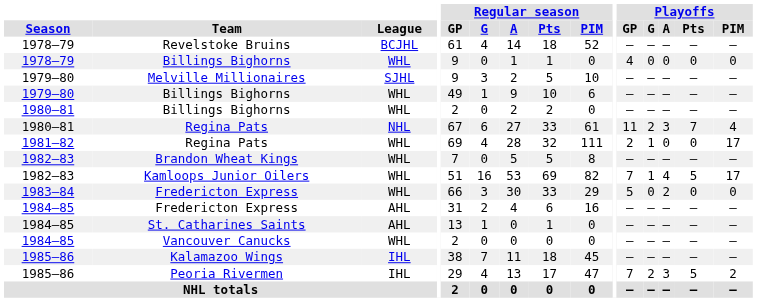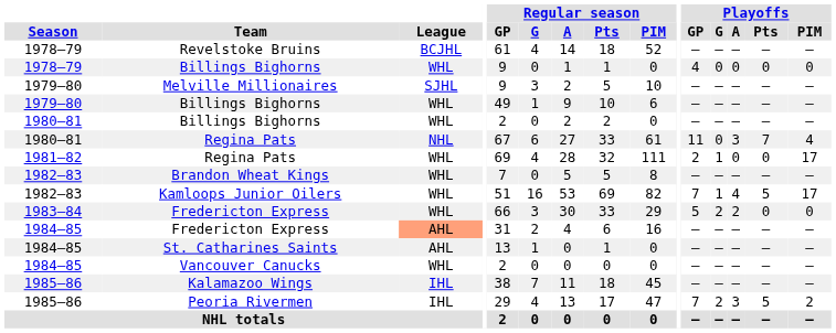 <table border="0" cellpadding="1" cellspacing="0" style="text-align:center; width:60em">
 <tr bgcolor="#e0e0e0">
 <th colspan="3" bgcolor="#ffffff"></th>
 <th rowspan="100" bgcolor="#ffffff"></th>
 <th colspan="5"><a href='#'>Regular season</a></th>
 <th rowspan="100" bgcolor="#ffffff"></th>
 <th colspan="5"><a href='#'>Playoffs</a></th>
 </tr>
 <tr bgcolor="#e0e0e0">
 <th><a href='#'>Season</a></th>
 <th>Team</th>
 <th>League</th>
 <th>GP</th>
 <th><a href='#'>G</a></th>
 <th><a href='#'>A</a></th>
 <th><a href='#'>Pts</a></th>
 <th><a href='#'>PIM</a></th>
 <th>GP</th>
 <th>G</th>
 <th>A</th>
 <th>Pts</th>
 <th>PIM</th>
 </tr>
 <tr>
 <td>1978–79</td>
 <td>Revelstoke Bruins</td>
 <td><a href='#'>BCJHL</a></td>
 <td>61</td>
 <td>4</td>
 <td>14</td>
 <td>18</td>
 <td>52</td>
 <td>—</td>
 <td>—</td>
 <td>—</td>
 <td>—</td>
 <td>—</td>
 </tr>
 <tr bgcolor="#f0f0f0">
 <td><a href='#'>1978–79</a></td>
 <td><a href='#'>Billings Bighorns</a></td>
 <td><a href='#'>WHL</a></td>
 <td>9</td>
 <td>0</td>
 <td>1</td>
 <td>1</td>
 <td>0</td>
 <td>4</td>
 <td>0</td>
 <td>0</td>
 <td>0</td>
 <td>0</td>
 </tr>
 <tr>
 <td>1979–80</td>
 <td><a href='#'>Melville Millionaires</a></td>
 <td><a href='#'>SJHL</a></td>
 <td>9</td>
 <td>3</td>
 <td>2</td>
 <td>5</td>
 <td>10</td>
 <td>—</td>
 <td>—</td>
 <td>—</td>
 <td>—</td>
 <td>—</td>
 </tr>
 <tr bgcolor="#f0f0f0">
 <td><a href='#'>1979–80</a></td>
 <td>Billings Bighorns</td>
 <td>WHL</td>
 <td>49</td>
 <td>1</td>
 <td>9</td>
 <td>10</td>
 <td>6</td>
 <td>—</td>
 <td>—</td>
 <td>—</td>
 <td>—</td>
 <td>—</td>
 </tr>
 <tr>
 <td><a href='#'>1980–81</a></td>
 <td>Billings Bighorns</td>
 <td>WHL</td>
 <td>2</td>
 <td>0</td>
 <td>2</td>
 <td>2</td>
 <td>0</td>
 <td>—</td>
 <td>—</td>
 <td>—</td>
 <td>—</td>
 <td>—</td>
 </tr>
 <tr bgcolor="#f0f0f0">
 <td>1980–81</td>
 <td><a href='#'>Regina Pats</a></td>
 <td><a href='#'>NHL</a></td>
 <td>67</td>
 <td>6</td>
 <td>27</td>
 <td>33</td>
 <td>61</td>
 <td>11</td>
-<td>2</td>
+<td>0</td>
 <td>3</td>
 <td>7</td>
 <td>4</td>
 </tr>
 <tr>
 <td><a href='#'>1981–82</a></td>
 <td>Regina Pats</td>
 <td>WHL</td>
 <td>69</td>
 <td>4</td>
 <td>28</td>
 <td>32</td>
 <td>111</td>
 <td>2</td>
 <td>1</td>
 <td>0</td>
 <td>0</td>
 <td>17</td>
 </tr>
 <tr bgcolor="#f0f0f0">
 <td><a href='#'>1982–83</a></td>
 <td><a href='#'>Brandon Wheat Kings</a></td>
 <td>WHL</td>
 <td>7</td>
 <td>0</td>
 <td>5</td>
 <td>5</td>
 <td>8</td>
 <td>—</td>
 <td>—</td>
 <td>—</td>
 <td>—</td>
 <td>—</td>
 </tr>
 <tr>
 <td>1982–83</td>
 <td><a href='#'>Kamloops Junior Oilers</a></td>
 <td>WHL</td>
 <td>51</td>
 <td>16</td>
 <td>53</td>
 <td>69</td>
 <td>82</td>
 <td>7</td>
 <td>1</td>
 <td>4</td>
 <td>5</td>
 <td>17</td>
 </tr>
 <tr bgcolor="#f0f0f0">
 <td><a href='#'>1983–84</a></td>
 <td><a href='#'>Fredericton Express</a></td>
 <td>WHL</td>
 <td>66</td>
 <td>3</td>
 <td>30</td>
 <td>33</td>
 <td>29</td>
 <td>5</td>
-<td>0</td>
+<td>2</td>
 <td>2</td>
 <td>0</td>
 <td>0</td>
 </tr>
 <tr>
 <td><a href='#'>1984–85</a></td>
 <td>Fredericton Express</td>
-<td>AHL</td>
+<td style="background: lightsalmon;">AHL</td>
 <td>31</td>
 <td>2</td>
 <td>4</td>
 <td>6</td>
 <td>16</td>
 <td>—</td>
 <td>—</td>
 <td>—</td>
 <td>—</td>
 <td>—</td>
 </tr>
 <tr bgcolor="#f0f0f0">
 <td>1984–85</td>
 <td><a href='#'>St. Catharines Saints</a></td>
 <td>AHL</td>
 <td>13</td>
 <td>1</td>
 <td>0</td>
 <td>1</td>
 <td>0</td>
 <td>—</td>
 <td>—</td>
 <td>—</td>
 <td>—</td>
 <td>—</td>
 </tr>
 <tr>
 <td><a href='#'>1984–85</a></td>
 <td><a href='#'>Vancouver Canucks</a></td>
 <td>WHL</td>
 <td>2</td>
 <td>0</td>
 <td>0</td>
 <td>0</td>
 <td>0</td>
 <td>—</td>
 <td>—</td>
 <td>—</td>
 <td>—</td>
 <td>—</td>
 </tr>
 <tr bgcolor="#f0f0f0">
 <td><a href='#'>1985–86</a></td>
 <td><a href='#'>Kalamazoo Wings</a></td>
 <td><a href='#'>IHL</a></td>
 <td>38</td>
 <td>7</td>
 <td>11</td>
 <td>18</td>
 <td>45</td>
 <td>—</td>
 <td>—</td>
 <td>—</td>
 <td>—</td>
 <td>—</td>
 </tr>
 <tr>
 <td>1985–86</td>
 <td><a href='#'>Peoria Rivermen</a></td>
 <td>IHL</td>
 <td>29</td>
 <td>4</td>
 <td>13</td>
 <td>17</td>
 <td>47</td>
 <td>7</td>
 <td>2</td>
 <td>3</td>
 <td>5</td>
 <td>2</td>
 </tr>
 <tr bgcolor="#e0e0e0">
 <th colspan="3">NHL totals</th>
 <th>2</th>
 <th>0</th>
 <th>0</th>
 <th>0</th>
 <th>0</th>
 <th>—</th>
 <th>—</th>
 <th>—</th>
 <th>—</th>
 <th>—</th>
 </tr>
 </table>
